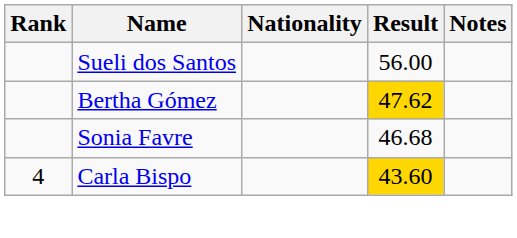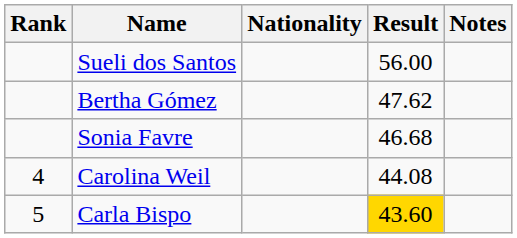 <table class="wikitable sortable" style="text-align:center">
 <tr>
 <th>Rank</th>
 <th>Name</th>
 <th>Nationality</th>
 <th>Result</th>
 <th>Notes</th>
 </tr>
 <tr>
 <td></td>
 <td align=left><a href='#'>Sueli dos Santos</a></td>
 <td align=left></td>
 <td>56.00</td>
 <td></td>
 </tr>
 <tr>
 <td></td>
 <td align=left><a href='#'>Bertha Gómez</a></td>
 <td align=left></td>
-<td style="background: gold;">47.62</td>
+<td>47.62</td>
 <td></td>
 </tr>
 <tr>
 <td></td>
 <td align=left><a href='#'>Sonia Favre</a></td>
 <td align=left></td>
 <td>46.68</td>
 <td></td>
 </tr>
 <tr>
 <td>4</td>
+<td align=left><a href='#'>Carolina Weil</a></td>
+<td align=left></td>
+<td>44.08</td>
+<td></td>
+</tr>
+<tr>
+<td>5</td>
 <td align=left><a href='#'>Carla Bispo</a></td>
 <td align=left></td>
 <td style="background: gold;">43.60</td>
 <td></td>
 </tr>
 </table>
